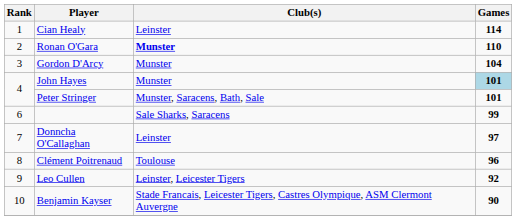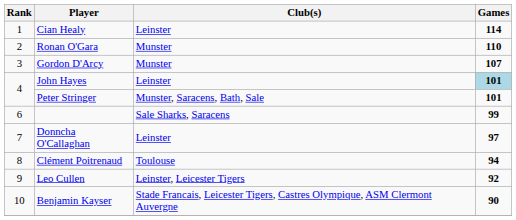 <table class=wikitable width="60%">
 <tr>
 <th scope=col>Rank</th>
 <th scope=col>Player</th>
 <th scope=col>Club(s)</th>
 <th scope=col>Games</th>
 </tr>
 <tr>
 <td style="text-align:center">1</td>
 <td> <a href='#'>Cian Healy</a></td>
 <td><a href='#'>Leinster</a></td>
 <td align=center><strong>114</strong></td>
 </tr>
 <tr>
 <td style="text-align:center">2</td>
 <td> <a href='#'>Ronan O'Gara</a></td>
-<td><strong><a href='#'>Munster</a></strong></td>
+<td><a href='#'>Munster</a></td>
 <td align=center><strong>110</strong></td>
 </tr>
 <tr>
 <td align=center>3</td>
 <td> <a href='#'>Gordon D'Arcy</a></td>
 <td><a href='#'>Munster</a></td>
-<td align=center><strong>104</strong></td>
+<td align=center><strong>107</strong></td>
 </tr>
 <tr>
 <td rowspan="2" style="text-align:center">4</td>
 <td> <a href='#'>John Hayes</a></td>
-<td><a href='#'>Munster</a></td>
+<td><a href='#'>Leinster</a></td>
 <td align=center style="background: lightblue;"><strong>101</strong></td>
 </tr>
 <tr>
 <td> <a href='#'>Peter Stringer</a></td>
 <td><a href='#'>Munster</a>, <a href='#'>Saracens</a>, <a href='#'>Bath</a>, <a href='#'>Sale</a></td>
 <td align=center><strong>101</strong></td>
 </tr>
 <tr>
 <td align=center>6</td>
 <td></td>
 <td><a href='#'>Sale Sharks</a>, <a href='#'>Saracens</a></td>
 <td align=center><strong>99</strong></td>
 </tr>
 <tr>
 <td align=center>7</td>
 <td> <a href='#'>Donncha O'Callaghan</a></td>
 <td><a href='#'>Leinster</a></td>
 <td align=center><strong>97</strong></td>
 </tr>
 <tr>
 <td align=center>8</td>
 <td> <a href='#'>Clément Poitrenaud</a></td>
 <td><a href='#'>Toulouse</a></td>
-<td align=center><strong>96</strong></td>
+<td align=center><strong>94</strong></td>
 </tr>
 <tr>
 <td align=center>9</td>
 <td> <a href='#'>Leo Cullen</a></td>
 <td><a href='#'>Leinster</a>, <a href='#'>Leicester Tigers</a></td>
 <td align=center><strong>92</strong></td>
 </tr>
 <tr>
 <td align=center>10</td>
 <td> <a href='#'>Benjamin Kayser</a></td>
 <td><a href='#'>Stade Francais</a>, <a href='#'>Leicester Tigers</a>, <a href='#'>Castres Olympique</a>, <a href='#'>ASM Clermont Auvergne</a></td>
 <td align=center><strong>90</strong></td>
 </tr>
 <tr>
 </tr>
 </table>
